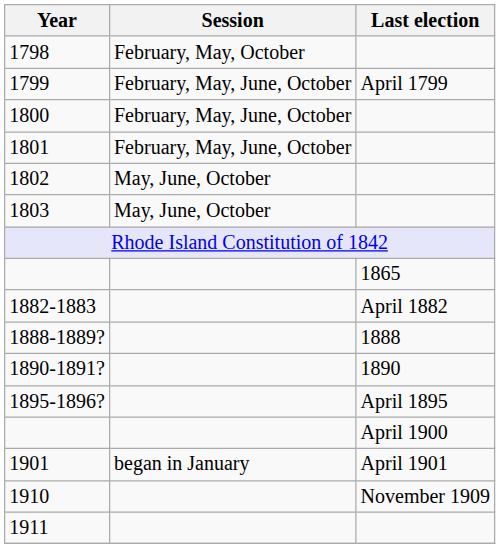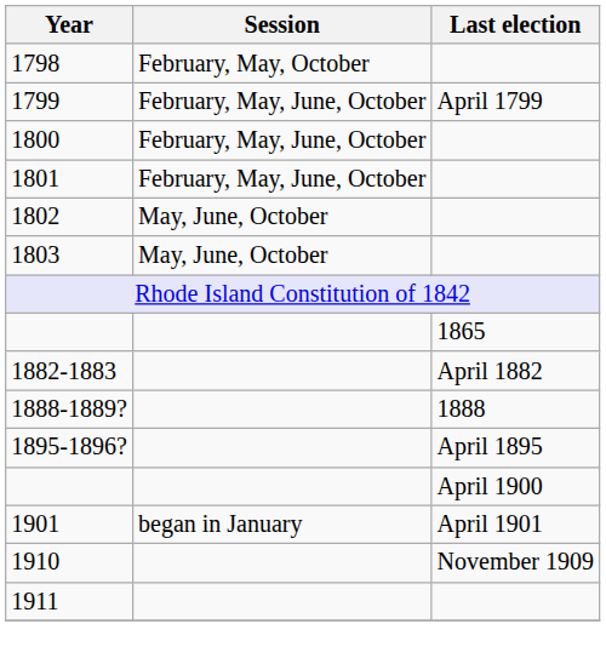 <table class="wikitable mw-datatable sticky-header">
 <tr>
 <th>Year</th>
 <th>Session</th>
 <th>Last election</th>
 </tr>
 <tr>
 <td>1798</td>
 <td>February, May, October</td>
 <td></td>
 </tr>
 <tr>
 <td>1799</td>
 <td>February, May, June, October</td>
 <td>April 1799</td>
 </tr>
 <tr>
 <td>1800</td>
 <td>February, May, June, October</td>
 <td></td>
 </tr>
 <tr>
 <td>1801</td>
 <td>February, May, June, October</td>
 <td></td>
 </tr>
 <tr>
 <td>1802</td>
 <td>May, June, October</td>
 <td></td>
 </tr>
 <tr>
 <td>1803</td>
 <td>May, June, October</td>
 <td></td>
 </tr>
 <tr>
 <td colspan=3 style="text-align: center; background-color:#E6E6FA;"><a href='#'>Rhode Island Constitution of 1842</a> </td>
 </tr>
 <tr>
 <td></td>
 <td></td>
 <td>1865</td>
 </tr>
 <tr>
 <td>1882-1883 </td>
 <td></td>
 <td>April 1882 </td>
 </tr>
 <tr>
 <td>1888-1889?</td>
 <td></td>
 <td>1888</td>
 </tr>
 <tr>
-<td>1890-1891?</td>
-<td></td>
-<td>1890</td>
-</tr>
-<tr>
 <td>1895-1896?</td>
 <td></td>
 <td>April 1895</td>
 </tr>
 <tr>
 <td></td>
 <td></td>
 <td>April 1900 </td>
 </tr>
 <tr>
 <td>1901</td>
 <td>began in January</td>
 <td>April 1901</td>
 </tr>
 <tr>
 <td>1910</td>
 <td></td>
 <td>November 1909</td>
 </tr>
 <tr>
 <td>1911 </td>
 <td></td>
 <td></td>
 </tr>
 <tr>
 </tr>
 </table>
